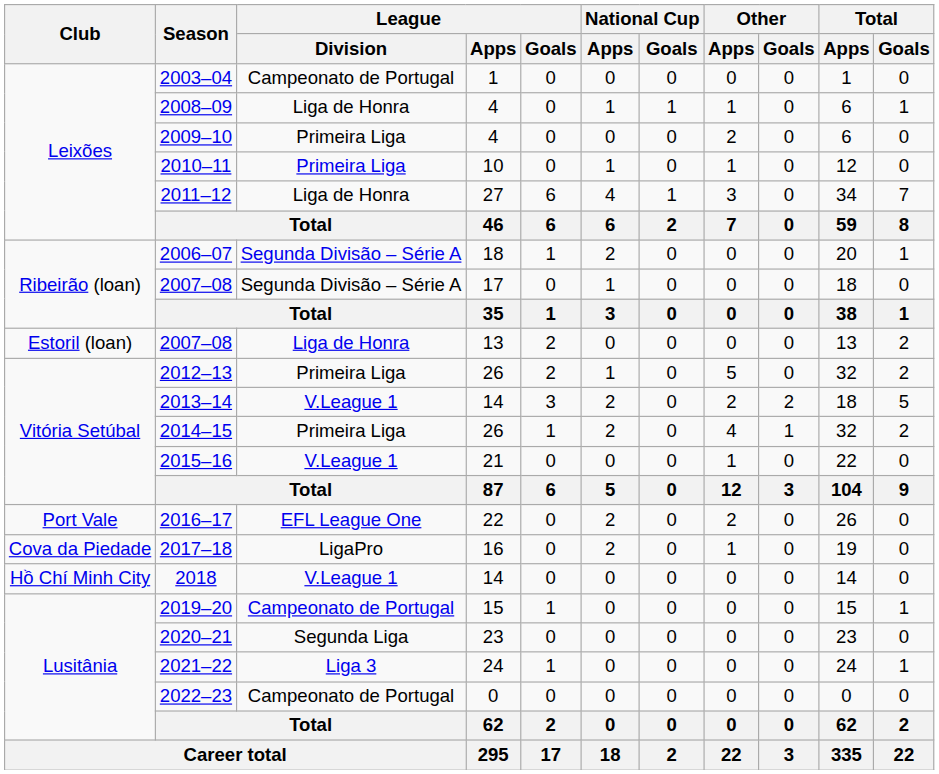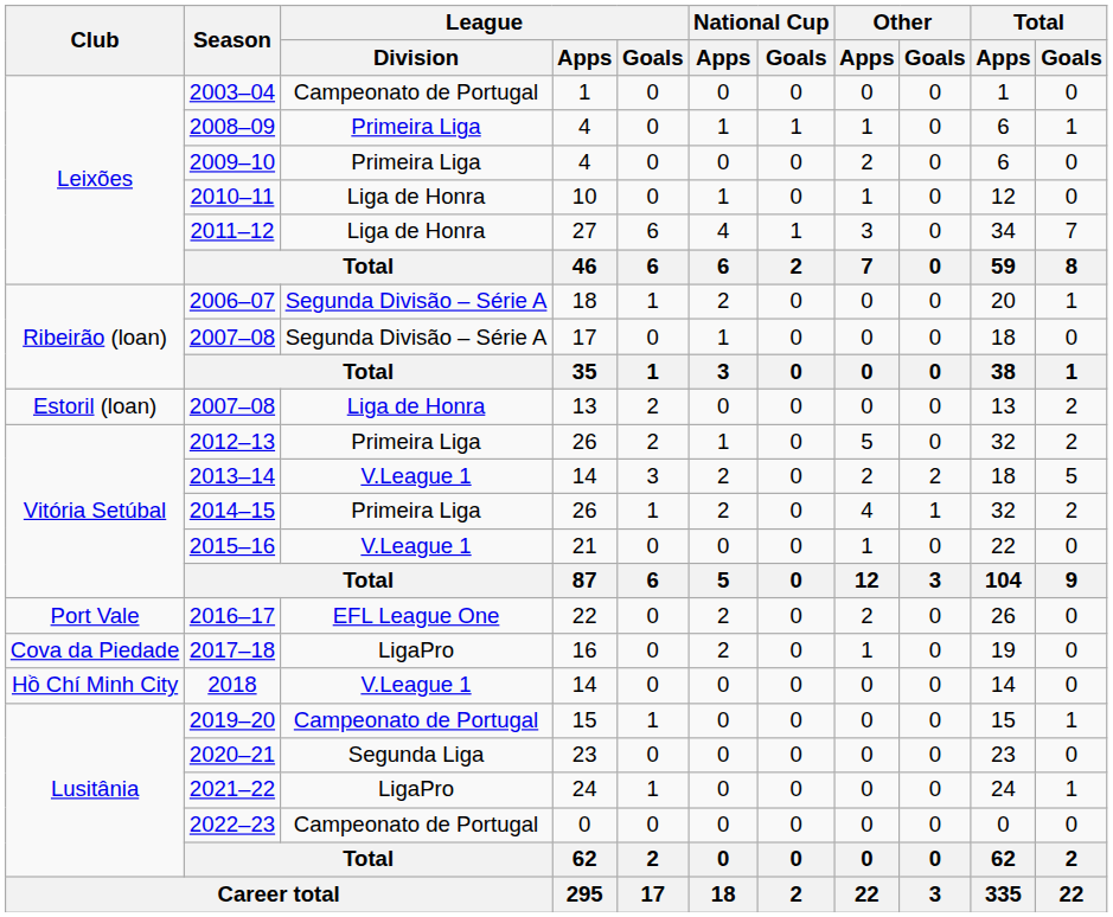 <table class="wikitable" style="text-align:center">
 <tr>
 <th rowspan="2">Club</th>
 <th rowspan="2">Season</th>
 <th colspan="3">League</th>
 <th colspan="2">National Cup</th>
 <th colspan="2">Other</th>
 <th colspan="2">Total</th>
 </tr>
 <tr>
 <th>Division</th>
 <th>Apps</th>
 <th>Goals</th>
 <th>Apps</th>
 <th>Goals</th>
 <th>Apps</th>
 <th>Goals</th>
 <th>Apps</th>
 <th>Goals</th>
 </tr>
 <tr>
 <td rowspan="6"><a href='#'>Leixões</a></td>
 <td><a href='#'>2003–04</a></td>
 <td>Campeonato de Portugal</td>
 <td>1</td>
 <td>0</td>
 <td>0</td>
 <td>0</td>
 <td>0</td>
 <td>0</td>
 <td>1</td>
 <td>0</td>
 </tr>
 <tr>
 <td><a href='#'>2008–09</a></td>
-<td>Liga de Honra</td>
+<td><a href='#'>Primeira Liga</a></td>
 <td>4</td>
 <td>0</td>
 <td>1</td>
 <td>1</td>
 <td>1</td>
 <td>0</td>
 <td>6</td>
 <td>1</td>
 </tr>
 <tr>
 <td><a href='#'>2009–10</a></td>
 <td>Primeira Liga</td>
 <td>4</td>
 <td>0</td>
 <td>0</td>
 <td>0</td>
 <td>2</td>
 <td>0</td>
 <td>6</td>
 <td>0</td>
 </tr>
 <tr>
 <td><a href='#'>2010–11</a></td>
-<td><a href='#'>Primeira Liga</a></td>
+<td>Liga de Honra</td>
 <td>10</td>
 <td>0</td>
 <td>1</td>
 <td>0</td>
 <td>1</td>
 <td>0</td>
 <td>12</td>
 <td>0</td>
 </tr>
 <tr>
 <td><a href='#'>2011–12</a></td>
 <td>Liga de Honra</td>
 <td>27</td>
 <td>6</td>
 <td>4</td>
 <td>1</td>
 <td>3</td>
 <td>0</td>
 <td>34</td>
 <td>7</td>
 </tr>
 <tr>
 <th colspan="2">Total</th>
 <th>46</th>
 <th>6</th>
 <th>6</th>
 <th>2</th>
 <th>7</th>
 <th>0</th>
 <th>59</th>
 <th>8</th>
 </tr>
 <tr>
 <td rowspan="3"><a href='#'>Ribeirão</a> (loan)</td>
 <td><a href='#'>2006–07</a></td>
 <td><a href='#'>Segunda Divisão – Série A</a></td>
 <td>18</td>
 <td>1</td>
 <td>2</td>
 <td>0</td>
 <td>0</td>
 <td>0</td>
 <td>20</td>
 <td>1</td>
 </tr>
 <tr>
 <td><a href='#'>2007–08</a></td>
 <td>Segunda Divisão – Série A</td>
 <td>17</td>
 <td>0</td>
 <td>1</td>
 <td>0</td>
 <td>0</td>
 <td>0</td>
 <td>18</td>
 <td>0</td>
 </tr>
 <tr>
 <th colspan="2">Total</th>
 <th>35</th>
 <th>1</th>
 <th>3</th>
 <th>0</th>
 <th>0</th>
 <th>0</th>
 <th>38</th>
 <th>1</th>
 </tr>
 <tr>
 <td><a href='#'>Estoril</a> (loan)</td>
 <td><a href='#'>2007–08</a></td>
 <td><a href='#'>Liga de Honra</a></td>
 <td>13</td>
 <td>2</td>
 <td>0</td>
 <td>0</td>
 <td>0</td>
 <td>0</td>
 <td>13</td>
 <td>2</td>
 </tr>
 <tr>
 <td rowspan="5"><a href='#'>Vitória Setúbal</a></td>
 <td><a href='#'>2012–13</a></td>
 <td>Primeira Liga</td>
 <td>26</td>
 <td>2</td>
 <td>1</td>
 <td>0</td>
 <td>5</td>
 <td>0</td>
 <td>32</td>
 <td>2</td>
 </tr>
 <tr>
 <td><a href='#'>2013–14</a></td>
 <td><a href='#'>V.League 1</a></td>
 <td>14</td>
 <td>3</td>
 <td>2</td>
 <td>0</td>
 <td>2</td>
 <td>2</td>
 <td>18</td>
 <td>5</td>
 </tr>
 <tr>
 <td><a href='#'>2014–15</a></td>
 <td>Primeira Liga</td>
 <td>26</td>
 <td>1</td>
 <td>2</td>
 <td>0</td>
 <td>4</td>
 <td>1</td>
 <td>32</td>
 <td>2</td>
 </tr>
 <tr>
 <td><a href='#'>2015–16</a></td>
 <td><a href='#'>V.League 1</a></td>
 <td>21</td>
 <td>0</td>
 <td>0</td>
 <td>0</td>
 <td>1</td>
 <td>0</td>
 <td>22</td>
 <td>0</td>
 </tr>
 <tr>
 <th colspan="2">Total</th>
 <th>87</th>
 <th>6</th>
 <th>5</th>
 <th>0</th>
 <th>12</th>
 <th>3</th>
 <th>104</th>
 <th>9</th>
 </tr>
 <tr>
 <td><a href='#'>Port Vale</a></td>
 <td><a href='#'>2016–17</a></td>
 <td><a href='#'>EFL League One</a></td>
 <td>22</td>
 <td>0</td>
 <td>2</td>
 <td>0</td>
 <td>2</td>
 <td>0</td>
 <td>26</td>
 <td>0</td>
 </tr>
 <tr>
 <td><a href='#'>Cova da Piedade</a></td>
 <td><a href='#'>2017–18</a></td>
 <td>LigaPro</td>
 <td>16</td>
 <td>0</td>
 <td>2</td>
 <td>0</td>
 <td>1</td>
 <td>0</td>
 <td>19</td>
 <td>0</td>
 </tr>
 <tr>
 <td><a href='#'>Hồ Chí Minh City</a></td>
 <td><a href='#'>2018</a></td>
 <td><a href='#'>V.League 1</a></td>
 <td>14</td>
 <td>0</td>
 <td>0</td>
 <td>0</td>
 <td>0</td>
 <td>0</td>
 <td>14</td>
 <td>0</td>
 </tr>
 <tr>
 <td rowspan="5"><a href='#'>Lusitânia</a></td>
 <td><a href='#'>2019–20</a></td>
 <td><a href='#'>Campeonato de Portugal</a></td>
 <td>15</td>
 <td>1</td>
 <td>0</td>
 <td>0</td>
 <td>0</td>
 <td>0</td>
 <td>15</td>
 <td>1</td>
 </tr>
 <tr>
 <td><a href='#'>2020–21</a></td>
 <td>Segunda Liga</td>
 <td>23</td>
 <td>0</td>
 <td>0</td>
 <td>0</td>
 <td>0</td>
 <td>0</td>
 <td>23</td>
 <td>0</td>
 </tr>
 <tr>
 <td><a href='#'>2021–22</a></td>
-<td><a href='#'>Liga 3</a></td>
+<td>LigaPro</td>
 <td>24</td>
 <td>1</td>
 <td>0</td>
 <td>0</td>
 <td>0</td>
 <td>0</td>
 <td>24</td>
 <td>1</td>
 </tr>
 <tr>
 <td><a href='#'>2022–23</a></td>
 <td>Campeonato de Portugal</td>
 <td>0</td>
 <td>0</td>
 <td>0</td>
 <td>0</td>
 <td>0</td>
 <td>0</td>
 <td>0</td>
 <td>0</td>
 </tr>
 <tr>
 <th colspan="2">Total</th>
 <th>62</th>
 <th>2</th>
 <th>0</th>
 <th>0</th>
 <th>0</th>
 <th>0</th>
 <th>62</th>
 <th>2</th>
 </tr>
 <tr>
 <th colspan="3">Career total</th>
 <th>295</th>
 <th>17</th>
 <th>18</th>
 <th>2</th>
 <th>22</th>
 <th>3</th>
 <th>335</th>
 <th>22</th>
 </tr>
 </table>
